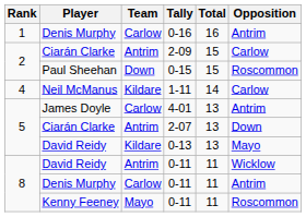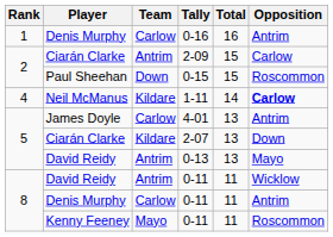 <table class="wikitable">
 <tr>
 <th>Rank</th>
 <th>Player</th>
 <th>Team</th>
 <th>Tally</th>
 <th>Total</th>
 <th>Opposition</th>
 </tr>
 <tr>
 <td rowspan=1 align=center>1</td>
 <td><a href='#'>Denis Murphy</a></td>
 <td><a href='#'>Carlow</a></td>
 <td align=center>0-16</td>
 <td align=center>16</td>
 <td><a href='#'>Antrim</a></td>
 </tr>
 <tr>
 <td rowspan=2 align=center>2</td>
 <td><a href='#'>Ciarán Clarke</a></td>
 <td><a href='#'>Antrim</a></td>
 <td align=center>2-09</td>
 <td align=center>15</td>
 <td><a href='#'>Carlow</a></td>
 </tr>
 <tr>
 <td>Paul Sheehan</td>
 <td><a href='#'>Down</a></td>
 <td align=center>0-15</td>
 <td align=center>15</td>
 <td><a href='#'>Roscommon</a></td>
 </tr>
 <tr>
 <td rowspan=1 align=center>4</td>
 <td><a href='#'>Neil McManus</a></td>
 <td><a href='#'>Kildare</a></td>
 <td align=center>1-11</td>
 <td align=center>14</td>
-<td><a href='#'>Carlow</a></td>
+<td><strong><a href='#'>Carlow</a></strong></td>
 </tr>
 <tr>
 <td rowspan=3 align=center>5</td>
 <td>James Doyle</td>
 <td><a href='#'>Carlow</a></td>
 <td align=center>4-01</td>
 <td align=center>13</td>
 <td><a href='#'>Antrim</a></td>
 </tr>
 <tr>
 <td><a href='#'>Ciarán Clarke</a></td>
-<td><a href='#'>Antrim</a></td>
+<td><a href='#'>Kildare</a></td>
 <td align=center>2-07</td>
 <td align=center>13</td>
 <td><a href='#'>Down</a></td>
 </tr>
 <tr>
 <td><a href='#'>David Reidy</a></td>
-<td><a href='#'>Kildare</a></td>
+<td><a href='#'>Antrim</a></td>
 <td align=center>0-13</td>
 <td align=center>13</td>
 <td><a href='#'>Mayo</a></td>
 </tr>
 <tr>
 <td rowspan=3 align=center>8</td>
 <td><a href='#'>David Reidy</a></td>
 <td><a href='#'>Antrim</a></td>
 <td align=center>0-11</td>
 <td align=center>11</td>
 <td><a href='#'>Wicklow</a></td>
 </tr>
 <tr>
 <td><a href='#'>Denis Murphy</a></td>
 <td><a href='#'>Carlow</a></td>
 <td align=center>0-11</td>
 <td align=center>11</td>
 <td><a href='#'>Antrim</a></td>
 </tr>
 <tr>
 <td><a href='#'>Kenny Feeney</a></td>
 <td><a href='#'>Mayo</a></td>
 <td align=center>0-11</td>
 <td align=center>11</td>
 <td><a href='#'>Roscommon</a></td>
 </tr>
 </table>
